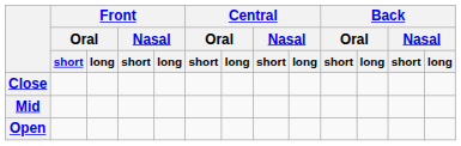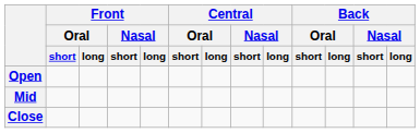 <table class="wikitable">
 <tr>
 <th rowspan="3"></th>
 <th colspan="4"><a href='#'>Front</a></th>
 <th colspan="4"><a href='#'>Central</a></th>
 <th colspan="4"><a href='#'>Back</a></th>
 </tr>
 <tr>
 <th colspan="2">Oral</th>
 <th colspan="2"><a href='#'>Nasal</a></th>
 <th colspan="2">Oral</th>
 <th colspan="2"><a href='#'>Nasal</a></th>
 <th colspan="2">Oral</th>
 <th colspan="2"><a href='#'>Nasal</a></th>
 </tr>
 <tr>
 <th><small><a href='#'>short</a></small></th>
 <th><small>long</small></th>
 <th><small>short</small></th>
 <th><small>long</small></th>
 <th><small>short</small></th>
 <th><small>long</small></th>
 <th><small>short</small></th>
 <th><small>long</small></th>
 <th><small>short</small></th>
 <th><small>long</small></th>
 <th><small>short</small></th>
 <th><small>long</small></th>
 </tr>
 <tr>
-<th align="left"><a href='#'>Close</a></th>
+<th align="left"><a href='#'>Open</a></th>
+<td></td>
+<td></td>
+<td></td>
+<td></td>
 <td align="center"></td>
 <td align="center"></td>
 <td align="center"></td>
 <td align="center"></td>
 <td></td>
 <td></td>
 <td></td>
 <td></td>
-<td align="center"></td>
-<td align="center"></td>
-<td align="center"></td>
-<td align="center"></td>
 </tr>
 <tr>
 <th align="left"><a href='#'>Mid</a></th>
 <td align="center"></td>
 <td align="center"></td>
 <td></td>
 <td></td>
 <td></td>
 <td></td>
 <td></td>
 <td></td>
 <td align="center"></td>
 <td align="center"></td>
 <td></td>
 <td></td>
 </tr>
 <tr>
-<th align="left"><a href='#'>Open</a></th>
+<th align="left"><a href='#'>Close</a></th>
+<td align="center"></td>
+<td align="center"></td>
+<td align="center"></td>
+<td align="center"></td>
 <td></td>
 <td></td>
 <td></td>
 <td></td>
 <td align="center"></td>
 <td align="center"></td>
 <td align="center"></td>
 <td align="center"></td>
-<td></td>
-<td></td>
-<td></td>
-<td></td>
 </tr>
 </table>
